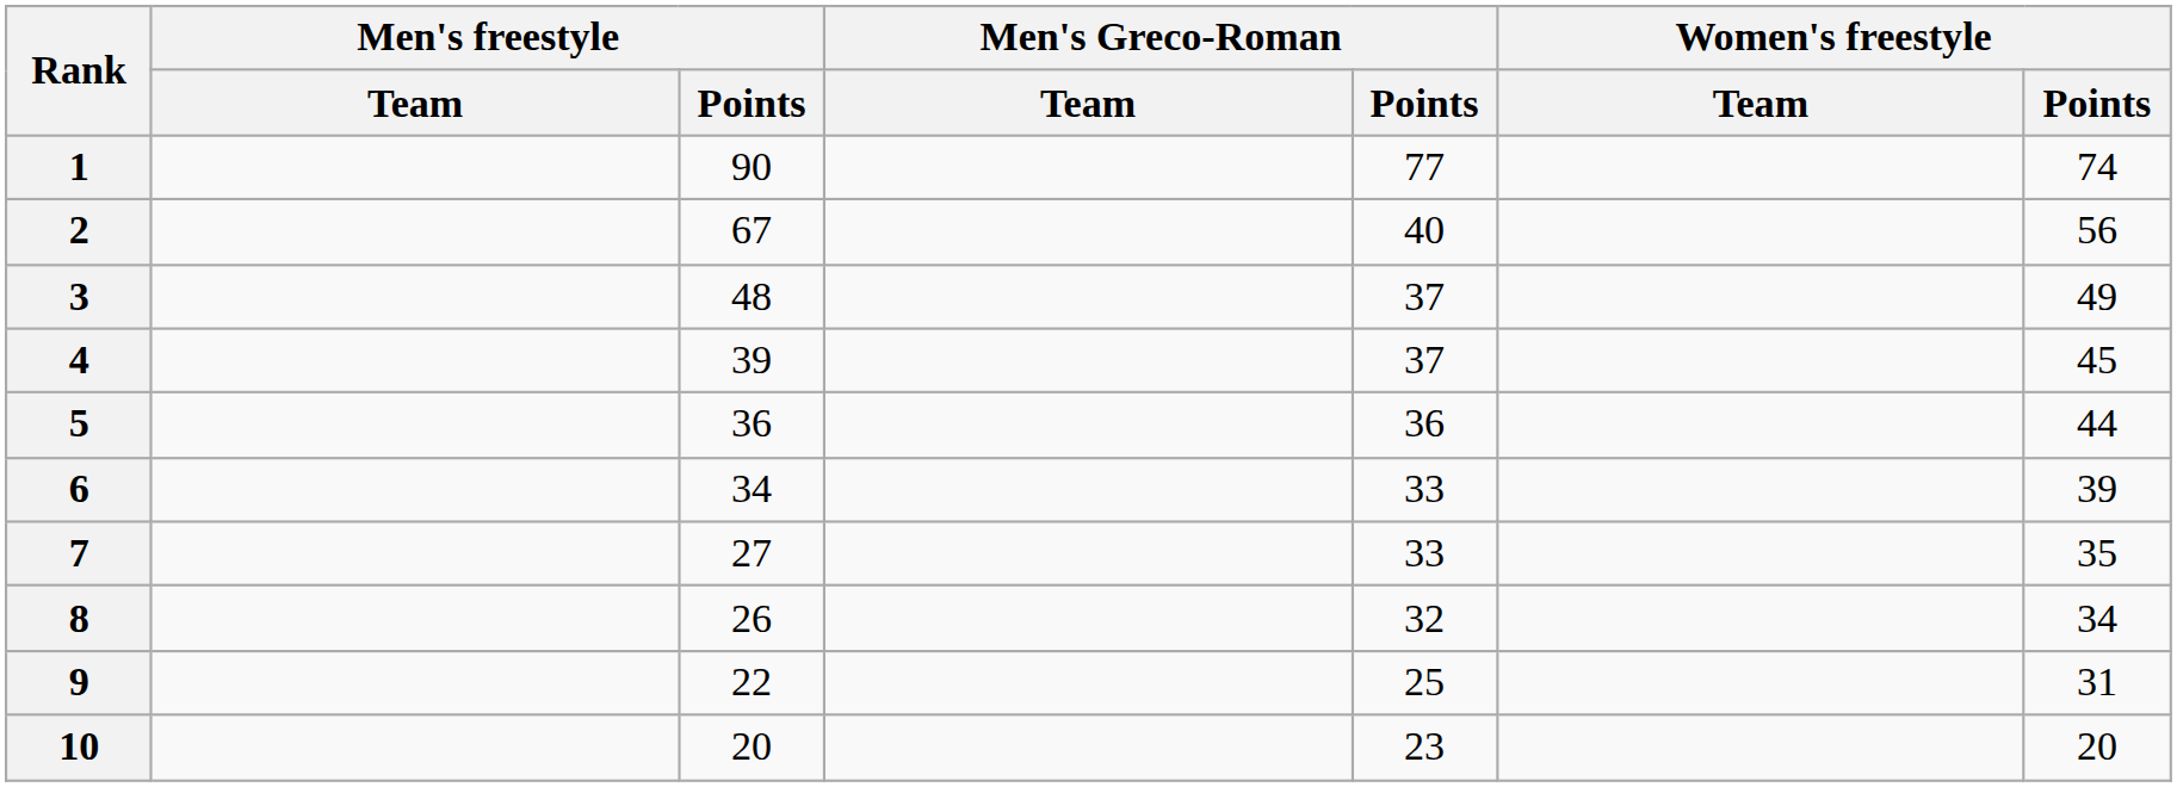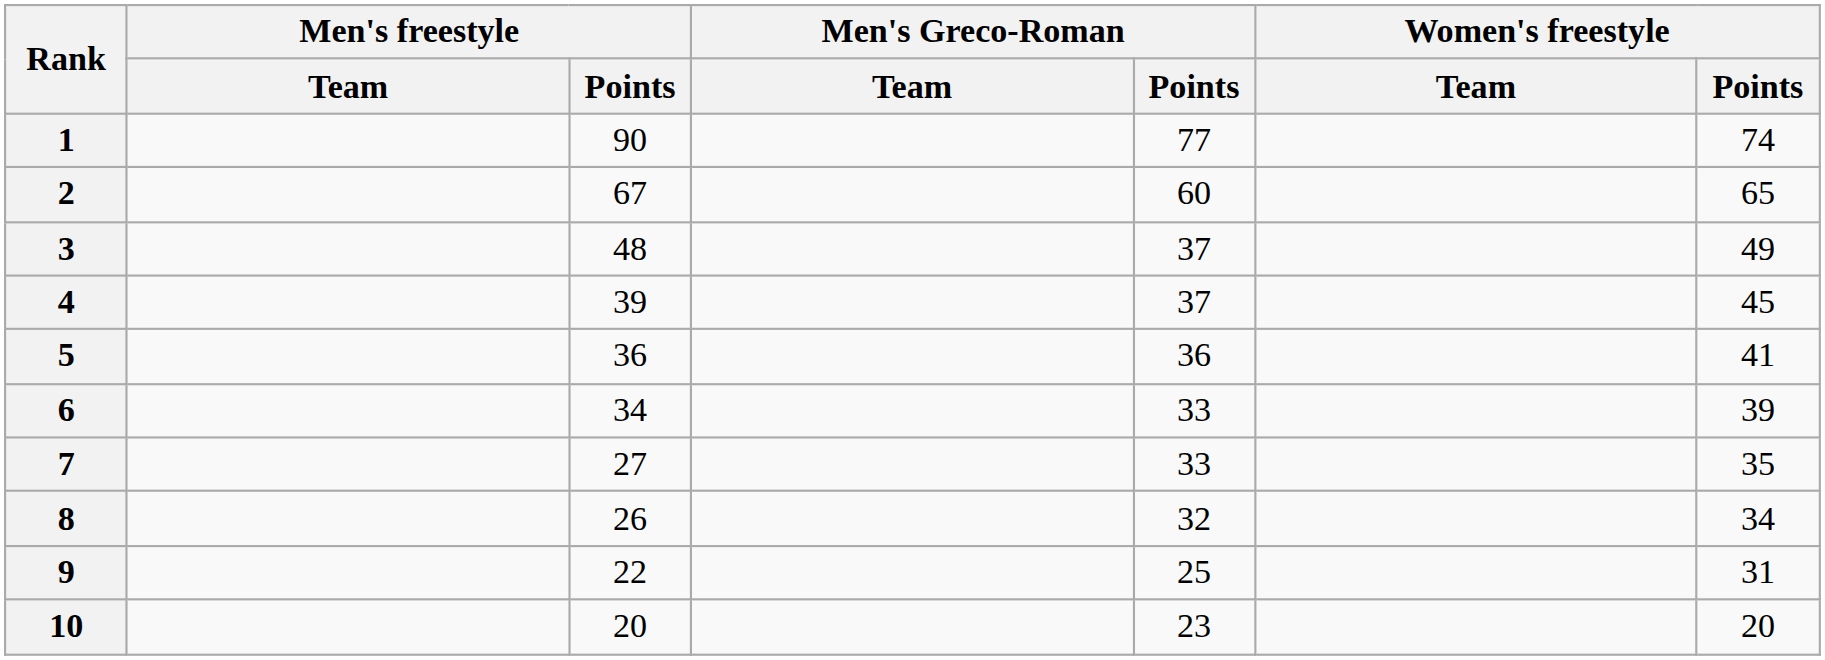 <table class="wikitable" style="text-align:center;">
 <tr>
 <th width=50 rowspan="2">Rank</th>
 <th colspan="2">Men's freestyle</th>
 <th colspan="2">Men's Greco-Roman</th>
 <th colspan="2">Women's freestyle</th>
 </tr>
 <tr>
 <th width=200>Team</th>
 <th width=50>Points</th>
 <th width=200>Team</th>
 <th width=50>Points</th>
 <th width=200>Team</th>
 <th width=50>Points</th>
 </tr>
 <tr>
 <th>1</th>
 <td align=left></td>
 <td>90</td>
 <td align=left></td>
 <td>77</td>
 <td align=left></td>
 <td>74</td>
 </tr>
 <tr>
 <th>2</th>
 <td align=left></td>
 <td>67</td>
 <td align=left></td>
-<td>40</td>
+<td>60</td>
 <td align=left></td>
-<td>56</td>
+<td>65</td>
 </tr>
 <tr>
 <th>3</th>
 <td align=left></td>
 <td>48</td>
 <td align=left></td>
 <td>37</td>
 <td align=left></td>
 <td>49</td>
 </tr>
 <tr>
 <th>4</th>
 <td align=left></td>
 <td>39</td>
 <td align=left></td>
 <td>37</td>
 <td align=left></td>
 <td>45</td>
 </tr>
 <tr>
 <th>5</th>
 <td align=left></td>
 <td>36</td>
 <td align=left></td>
 <td>36</td>
 <td align=left></td>
-<td>44</td>
+<td>41</td>
 </tr>
 <tr>
 <th>6</th>
 <td align=left></td>
 <td>34</td>
 <td align=left></td>
 <td>33</td>
 <td align=left></td>
 <td>39</td>
 </tr>
 <tr>
 <th>7</th>
 <td align=left></td>
 <td>27</td>
 <td align=left></td>
 <td>33</td>
 <td align=left></td>
 <td>35</td>
 </tr>
 <tr>
 <th>8</th>
 <td align=left></td>
 <td>26</td>
 <td align=left></td>
 <td>32</td>
 <td align=left></td>
 <td>34</td>
 </tr>
 <tr>
 <th>9</th>
 <td align=left></td>
 <td>22</td>
 <td align=left></td>
 <td>25</td>
 <td align=left></td>
 <td>31</td>
 </tr>
 <tr>
 <th>10</th>
 <td align=left></td>
 <td>20</td>
 <td align=left></td>
 <td>23</td>
 <td align=left></td>
 <td>20</td>
 </tr>
 </table>
